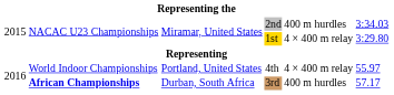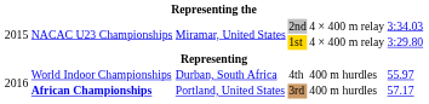 <table>
 <tr>
 <th colspan="6">Representing the </th>
 </tr>
 <tr>
 <td rowspan=2>2015</td>
 <td rowspan=2><a href='#'>NACAC U23 Championships</a></td>
 <td rowspan=2><a href='#'>Miramar, United States</a></td>
 <td bgcolor=silver>2nd</td>
-<td>400 m hurdles</td>
+<td>4 × 400 m relay</td>
 <td><a href='#'>3:34.03</a></td>
 </tr>
 <tr>
 <td bgcolor=gold>1st</td>
 <td>4 × 400 m relay</td>
 <td><a href='#'>3:29.80</a></td>
 </tr>
 <tr>
 <th colspan="6">Representing </th>
 </tr>
 <tr>
 <td rowspan=2>2016</td>
 <td><a href='#'>World Indoor Championships</a></td>
-<td><a href='#'>Portland, United States</a></td>
+<td><a href='#'>Durban, South Africa</a></td>
 <td>4th</td>
-<td>4 × 400 m relay</td>
+<td>400 m hurdles</td>
 <td><a href='#'>55.97</a></td>
 </tr>
 <tr>
 <td><strong><a href='#'>African Championships</a></strong></td>
-<td><a href='#'>Durban, South Africa</a></td>
+<td><a href='#'>Portland, United States</a></td>
 <td bgcolor=cc9966>3rd</td>
 <td>400 m hurdles</td>
 <td><a href='#'>57.17</a></td>
 </tr>
 </table>
